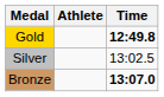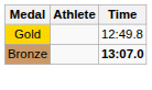 <table class="wikitable">
 <tr>
 <th>Medal</th>
 <th>Athlete</th>
 <th>Time</th>
 </tr>
 <tr>
 <td style="text-align:center;background-color:gold;">Gold</td>
 <td></td>
-<td><strong>12:49.8</strong></td>
-</tr>
-<tr>
-<td style="text-align:center;background-color:silver;">Silver</td>
-<td></td>
-<td>13:02.5</td>
+<td>12:49.8</td>
 </tr>
 <tr>
 <td style="text-align:center;background-color:#CC9966;">Bronze</td>
 <td></td>
 <td><strong>13:07.0</strong></td>
 </tr>
 </table>
